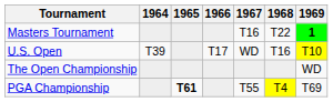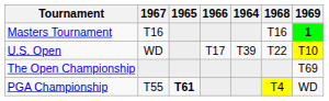 <table class="wikitable" style="font-size:95%;text-align:center;">
 <tr>
 <th>Tournament</th>
-<th>1964</th>
+<th>1967</th>
 <th>1965</th>
 <th>1966</th>
-<th>1967</th>
+<th>1964</th>
 <th>1968</th>
 <th>1969</th>
 </tr>
 <tr>
 <td align=left><a href='#'>Masters Tournament</a></td>
+<td>T16</td>
 <td style="background:#eee;"></td>
 <td style="background:#eee;"></td>
 <td style="background:#eee;"></td>
 <td>T16</td>
-<td>T22</td>
 <td style="background:lime;"><strong>1</strong></td>
 </tr>
 <tr>
 <td align=left><a href='#'>U.S. Open</a></td>
-<td>T39</td>
+<td>WD</td>
 <td style="background:#eee;"></td>
 <td>T17</td>
-<td>WD</td>
-<td>T16</td>
+<td>T39</td>
+<td>T22</td>
 <td style="background:yellow;">T10</td>
 </tr>
 <tr>
 <td align=left><a href='#'>The Open Championship</a></td>
 <td style="background:#eee;"></td>
 <td style="background:#eee;"></td>
 <td style="background:#eee;"></td>
 <td style="background:#eee;"></td>
 <td style="background:#eee;"></td>
-<td>WD</td>
+<td>T69</td>
 </tr>
 <tr>
 <td align=left><a href='#'>PGA Championship</a></td>
-<td style="background:#eee;"></td>
+<td>T55</td>
 <td><strong>T61</strong></td>
 <td style="background:#eee;"></td>
-<td>T55</td>
+<td style="background:#eee;"></td>
 <td style="background:yellow;">T4</td>
-<td>T69</td>
+<td>WD</td>
 </tr>
 </table>
